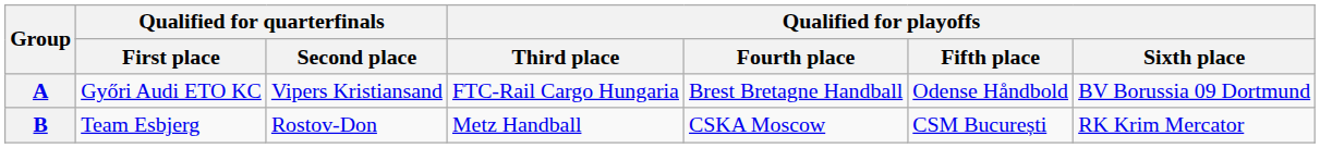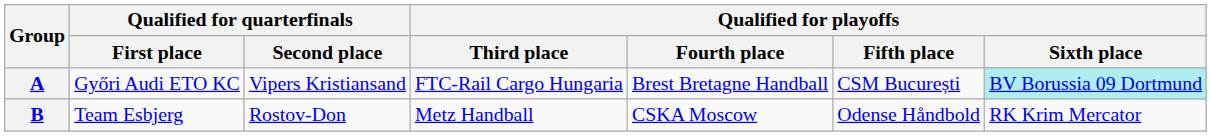 <table class=wikitable>
 <tr>
 <th rowspan=2>Group</th>
 <th colspan=2>Qualified for quarterfinals</th>
 <th colspan=4>Qualified for playoffs</th>
 </tr>
 <tr>
 <th>First place</th>
 <th>Second place</th>
 <th>Third place</th>
 <th>Fourth place</th>
 <th>Fifth place</th>
 <th>Sixth place</th>
 </tr>
 <tr>
 <th><a href='#'>A</a></th>
 <td> <a href='#'>Győri Audi ETO KC</a></td>
 <td> <a href='#'>Vipers Kristiansand</a></td>
 <td> <a href='#'>FTC-Rail Cargo Hungaria</a></td>
 <td> <a href='#'>Brest Bretagne Handball</a></td>
-<td> <a href='#'>Odense Håndbold</a></td>
-<td> <a href='#'>BV Borussia 09 Dortmund</a></td>
+<td> <a href='#'>CSM București</a></td>
+<td style="background: paleturquoise;"> <a href='#'>BV Borussia 09 Dortmund</a></td>
 </tr>
 <tr>
 <th><a href='#'>B</a></th>
 <td> <a href='#'>Team Esbjerg</a></td>
 <td> <a href='#'>Rostov-Don</a></td>
 <td> <a href='#'>Metz Handball</a></td>
 <td> <a href='#'>CSKA Moscow</a></td>
-<td> <a href='#'>CSM București</a></td>
+<td> <a href='#'>Odense Håndbold</a></td>
 <td> <a href='#'>RK Krim Mercator</a></td>
 </tr>
 </table>
